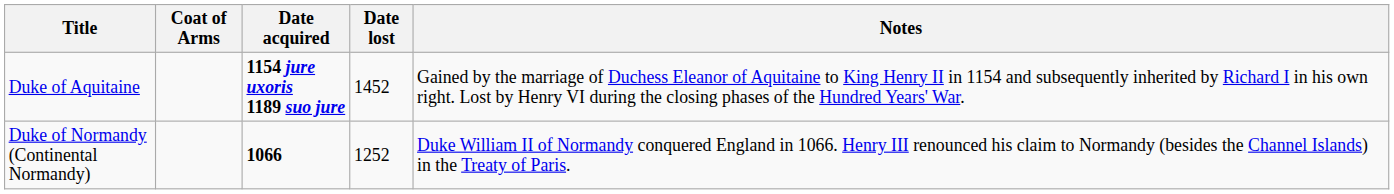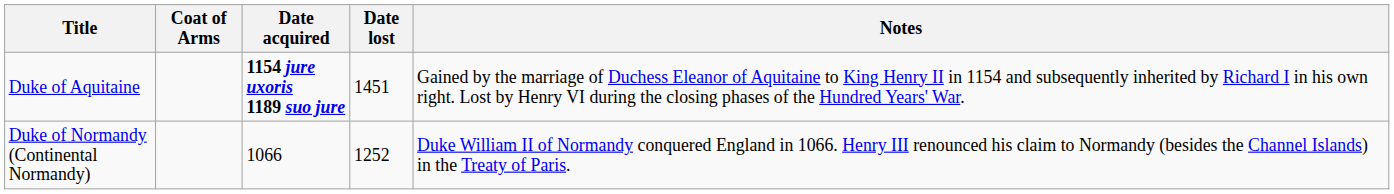 <table class="wikitable">
 <tr>
 <th>Title</th>
 <th>Coat of Arms</th>
 <th>Date acquired</th>
 <th>Date lost</th>
 <th>Notes</th>
 </tr>
 <tr>
 <td><a href='#'>Duke of Aquitaine</a></td>
 <td></td>
 <td><strong>1154 <em><a href='#'>jure uxoris</a></em><br>1189 <em><a href='#'>suo jure</a></em></strong></td>
-<td>1452</td>
+<td>1451</td>
 <td>Gained by the marriage of <a href='#'>Duchess Eleanor of Aquitaine</a> to <a href='#'>King Henry II</a> in 1154 and subsequently inherited by <a href='#'>Richard I</a> in his own right. Lost by Henry VI during the closing phases of the <a href='#'>Hundred Years' War</a>.</td>
 </tr>
 <tr>
 <td><a href='#'>Duke of Normandy</a><br>(Continental Normandy)</td>
 <td></td>
-<td><strong>1066</strong></td>
+<td>1066</td>
 <td>1252</td>
 <td><a href='#'>Duke William II of Normandy</a> conquered England in 1066. <a href='#'>Henry III</a> renounced his claim to Normandy (besides the <a href='#'>Channel Islands</a>) in the <a href='#'>Treaty of Paris</a>.</td>
 </tr>
 </table>
